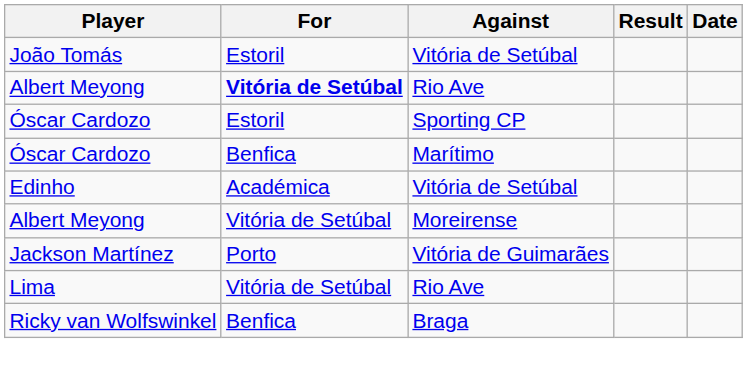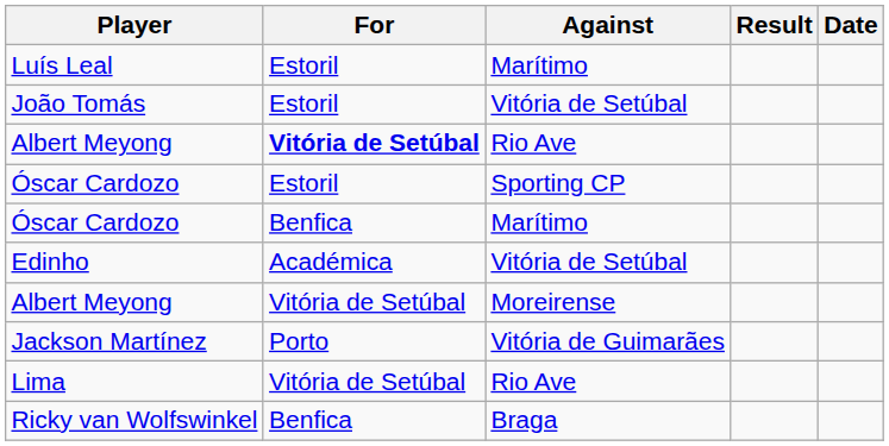 <table class="wikitable sortable">
 <tr>
 <th>Player</th>
 <th>For</th>
 <th>Against</th>
 <th style="text-align:center;">Result</th>
 <th>Date</th>
+</tr>
+<tr>
+<td> <a href='#'>Luís Leal</a></td>
+<td><a href='#'>Estoril</a></td>
+<td><a href='#'>Marítimo</a></td>
+<td style="text-align:center;"></td>
+<td></td>
 </tr>
 <tr>
 <td> <a href='#'>João Tomás</a></td>
 <td><a href='#'>Estoril</a></td>
 <td><a href='#'>Vitória de Setúbal</a></td>
 <td style="text-align:center;"></td>
 <td></td>
 </tr>
 <tr>
 <td> <a href='#'>Albert Meyong</a></td>
 <td><strong><a href='#'>Vitória de Setúbal</a></strong></td>
 <td><a href='#'>Rio Ave</a></td>
 <td style="text-align:center;"></td>
 <td></td>
 </tr>
 <tr>
 <td> <a href='#'>Óscar Cardozo</a></td>
 <td><a href='#'>Estoril</a></td>
 <td><a href='#'>Sporting CP</a></td>
 <td style="text-align:center;"></td>
 <td></td>
 </tr>
 <tr>
 <td> <a href='#'>Óscar Cardozo</a></td>
 <td><a href='#'>Benfica</a></td>
 <td><a href='#'>Marítimo</a></td>
 <td style="text-align:center;"></td>
 <td></td>
 </tr>
 <tr>
 <td> <a href='#'>Edinho</a></td>
 <td><a href='#'>Académica</a></td>
 <td><a href='#'>Vitória de Setúbal</a></td>
 <td style="text-align:center;"></td>
 <td></td>
 </tr>
 <tr>
 <td> <a href='#'>Albert Meyong</a></td>
 <td><a href='#'>Vitória de Setúbal</a></td>
 <td><a href='#'>Moreirense</a></td>
 <td style="text-align:center;"></td>
 <td></td>
 </tr>
 <tr>
 <td> <a href='#'>Jackson Martínez</a></td>
 <td><a href='#'>Porto</a></td>
 <td><a href='#'>Vitória de Guimarães</a></td>
 <td style="text-align:center;"></td>
 <td></td>
 </tr>
 <tr>
 <td> <a href='#'>Lima</a></td>
 <td><a href='#'>Vitória de Setúbal</a></td>
 <td><a href='#'>Rio Ave</a></td>
 <td style="text-align:center;"></td>
 <td></td>
 </tr>
 <tr>
 <td> <a href='#'>Ricky van Wolfswinkel</a></td>
 <td><a href='#'>Benfica</a></td>
 <td><a href='#'>Braga</a></td>
 <td style="text-align:center;"></td>
 <td></td>
 </tr>
 </table>
